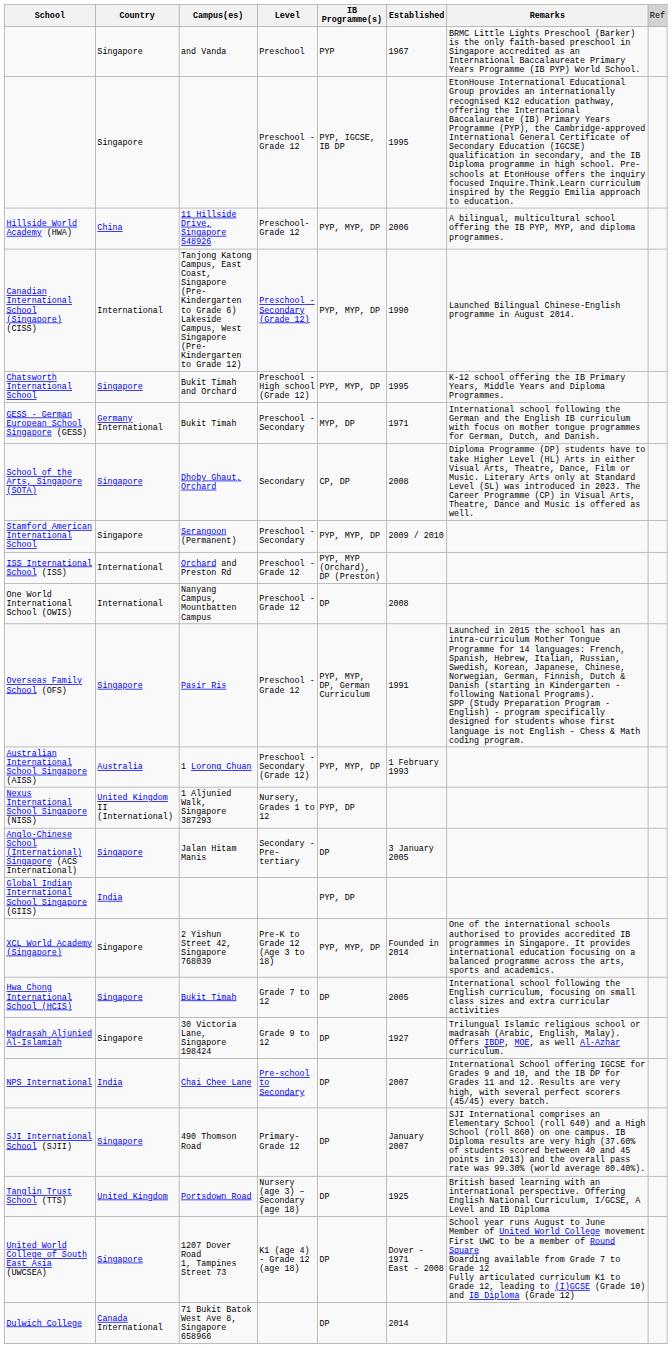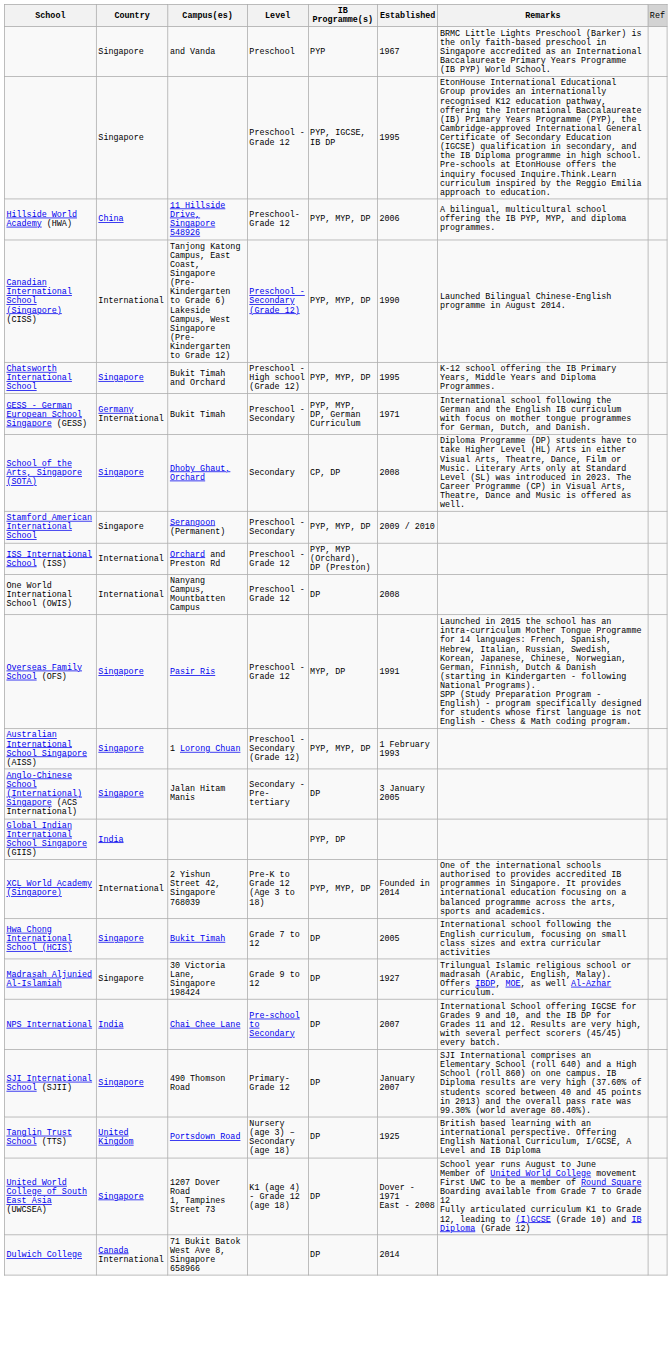 <table class="wikitable sortable" style="font-size: 85%" width= align=>
 <tr bgcolor=lightgrey>
 <th>School</th>
 <th>Country</th>
 <th>Campus(es)</th>
 <th>Level</th>
 <th>IB Programme(s)</th>
 <th>Established</th>
 <th>Remarks</th>
 <td>Ref</td>
 </tr>
 <tr>
 <td></td>
 <td>Singapore</td>
 <td> and Vanda</td>
 <td>Preschool</td>
 <td>PYP</td>
 <td>1967</td>
 <td>BRMC Little Lights Preschool (Barker) is the only faith-based preschool in Singapore accredited as an International Baccalaureate Primary Years Programme (IB PYP) World School.</td>
 <td></td>
 </tr>
 <tr>
 <td></td>
 <td>Singapore</td>
 <td><br><br><br><br></td>
 <td>Preschool - Grade 12</td>
 <td>PYP, IGCSE, IB DP</td>
 <td>1995</td>
 <td>EtonHouse International Educational Group provides an internationally recognised K12 education pathway, offering the International Baccalaureate (IB) Primary Years Programme (PYP), the Cambridge-approved International General Certificate of Secondary Education (IGCSE) qualification in secondary, and the IB Diploma programme in high school. Pre-schools at EtonHouse offers the inquiry focused Inquire.Think.Learn curriculum inspired by the Reggio Emilia approach to education.</td>
 <td></td>
 </tr>
 <tr>
 <td><a href='#'>Hillside World Academy</a> (HWA)</td>
 <td><a href='#'>China</a></td>
 <td><a href='#'>11 Hillside Drive, Singapore 548926</a></td>
 <td>Preschool-Grade 12</td>
 <td>PYP, MYP, DP</td>
 <td>2006</td>
 <td>A bilingual, multicultural school offering the IB PYP, MYP, and diploma programmes.</td>
 <td></td>
 </tr>
 <tr>
 <td><a href='#'>Canadian International School (Singapore)</a> (CISS)</td>
 <td>International</td>
 <td>Tanjong Katong Campus, East Coast, Singapore (Pre-Kindergarten to Grade 6)<br> Lakeside Campus, West Singapore (Pre-Kindergarten to Grade 12)</td>
 <td><a href='#'>Preschool - Secondary (Grade 12)</a></td>
 <td>PYP, MYP, DP</td>
 <td>1990</td>
 <td>Launched Bilingual Chinese-English programme in August 2014.</td>
 <td></td>
 </tr>
 <tr>
 <td><a href='#'>Chatsworth International School</a></td>
 <td><a href='#'>Singapore</a></td>
 <td>Bukit Timah and Orchard</td>
 <td>Preschool - High school (Grade 12)</td>
 <td>PYP, MYP, DP</td>
 <td>1995</td>
 <td>K-12 school offering the IB Primary Years, Middle Years and Diploma Programmes.</td>
 <td></td>
 </tr>
 <tr>
 <td><a href='#'>GESS - German European School Singapore</a> (GESS)</td>
 <td><a href='#'>Germany</a> International</td>
 <td>Bukit Timah</td>
 <td>Preschool - Secondary</td>
-<td>MYP, DP</td>
+<td>PYP, MYP, DP, German Curriculum</td>
 <td>1971</td>
 <td>International school following the German and the English IB curriculum with focus on mother tongue programmes for German, Dutch, and Danish.</td>
 <td></td>
 </tr>
 <tr>
 <td><a href='#'>School of the Arts, Singapore (SOTA)</a></td>
 <td><a href='#'>Singapore</a></td>
 <td><a href='#'>Dhoby Ghaut, Orchard</a></td>
 <td>Secondary</td>
 <td>CP, DP</td>
 <td>2008</td>
 <td>Diploma Programme (DP) students have to take Higher Level (HL) Arts in either Visual Arts, Theatre, Dance, Film or Music. Literary Arts only at Standard Level (SL) was introduced in 2023. The Career Programme (CP) in Visual Arts, Theatre, Dance and Music is offered as well.</td>
 <td></td>
 </tr>
 <tr>
 <td><a href='#'>Stamford American International School</a></td>
 <td>Singapore</td>
 <td><a href='#'>Serangoon</a> (Permanent)</td>
 <td>Preschool - Secondary</td>
 <td>PYP, MYP, DP</td>
 <td>2009 / 2010</td>
 <td></td>
 <td></td>
 </tr>
 <tr>
 <td><a href='#'>ISS International School</a> (ISS)</td>
 <td>International</td>
 <td><a href='#'>Orchard</a> and Preston Rd</td>
 <td>Preschool - Grade 12</td>
 <td>PYP, MYP (Orchard), DP (Preston)</td>
 <td></td>
 <td></td>
 <td></td>
 </tr>
 <tr>
 <td>One World International School (OWIS)</td>
 <td>International</td>
 <td>Nanyang Campus, Mountbatten Campus</td>
 <td>Preschool - Grade 12</td>
 <td>DP</td>
 <td>2008</td>
 <td></td>
 </tr>
 <tr>
 <td><a href='#'>Overseas Family School</a> (OFS)</td>
 <td><a href='#'>Singapore</a></td>
 <td><a href='#'>Pasir Ris</a></td>
 <td>Preschool - Grade 12</td>
-<td>PYP, MYP, DP, German Curriculum</td>
+<td>MYP, DP</td>
 <td>1991</td>
 <td>Launched in 2015 the school has an intra-curriculum Mother Tongue Programme for 14 languages: French, Spanish, Hebrew, Italian, Russian, Swedish, Korean, Japanese, Chinese, Norwegian, German, Finnish, Dutch & Danish (starting in Kindergarten - following National Programs).<br>SPP (Study Preparation Program - English) - program specifically designed for students whose first language is not English - Chess & Math coding program.</td>
 <td></td>
 </tr>
 <tr>
 <td><a href='#'>Australian International School Singapore</a> (AISS)</td>
-<td><a href='#'>Australia</a></td>
+<td><a href='#'>Singapore</a></td>
 <td>1 <a href='#'>Lorong Chuan</a></td>
 <td>Preschool - Secondary (Grade 12)</td>
 <td>PYP, MYP, DP</td>
 <td>1 February 1993</td>
-<td></td>
-<td></td>
-</tr>
-<tr>
-<td><a href='#'>Nexus International School Singapore</a> (NISS)</td>
-<td><a href='#'>United Kingdom</a> II (International)</td>
-<td>1 Aljunied Walk, Singapore 387293</td>
-<td>Nursery, Grades 1 to 12</td>
-<td>PYP, DP</td>
-<td></td>
 <td></td>
 <td></td>
 </tr>
 <tr>
 <td><a href='#'>Anglo-Chinese School (International) Singapore</a> (ACS International)</td>
 <td><a href='#'>Singapore</a></td>
 <td>Jalan Hitam Manis</td>
 <td>Secondary - Pre-tertiary</td>
 <td>DP</td>
 <td>3 January 2005</td>
 <td></td>
 <td></td>
 </tr>
 <tr>
 <td><a href='#'>Global Indian International School Singapore</a> (GIIS)</td>
 <td><a href='#'>India</a></td>
 <td></td>
 <td></td>
 <td>PYP, DP</td>
 <td></td>
 <td></td>
 <td></td>
 </tr>
 <tr>
 <td><a href='#'>XCL World Academy (Singapore)</a></td>
-<td>Singapore</td>
+<td>International</td>
 <td>2 Yishun Street 42, Singapore 768039</td>
 <td>Pre-K to Grade 12 (Age 3 to 18)</td>
 <td>PYP, MYP, DP</td>
 <td>Founded in 2014</td>
 <td>One of the international schools authorised to provides accredited IB programmes in Singapore. It provides international education focusing on a balanced programme across the arts, sports and academics.</td>
 <td></td>
 </tr>
 <tr>
 <td><a href='#'>Hwa Chong International School (HCIS)</a></td>
 <td><a href='#'>Singapore</a></td>
 <td><a href='#'>Bukit Timah</a></td>
 <td>Grade 7 to 12</td>
 <td>DP</td>
 <td>2005</td>
 <td>International school following the English curriculum, focusing on small class sizes and extra curricular activities</td>
 <td></td>
 </tr>
 <tr>
 <td><a href='#'>Madrasah Aljunied Al-Islamiah</a></td>
 <td>Singapore</td>
 <td>30 Victoria Lane, Singapore 198424</td>
 <td>Grade 9 to 12</td>
 <td>DP</td>
 <td>1927</td>
 <td>Trilungual Islamic religious school or madrasah (Arabic, English, Malay). Offers <a href='#'>IBDP</a>, <a href='#'>MOE</a>, as well <a href='#'>Al-Azhar</a> curriculum.</td>
 <td></td>
 </tr>
 <tr>
 <td><a href='#'>NPS International</a></td>
 <td><a href='#'>India</a></td>
 <td><a href='#'>Chai Chee Lane</a></td>
 <td><a href='#'>Pre-school to Secondary</a></td>
 <td>DP</td>
 <td>2007</td>
 <td>International School offering IGCSE for Grades 9 and 10, and the IB DP for Grades 11 and 12. Results are very high, with several perfect scorers (45/45) every batch.</td>
 </tr>
 <tr>
 <td><a href='#'>SJI International School</a> (SJII)</td>
 <td><a href='#'>Singapore</a></td>
 <td>490 Thomson Road</td>
 <td>Primary-Grade 12</td>
 <td>DP</td>
 <td>January 2007</td>
 <td>SJI International comprises an Elementary School (roll 640) and a High School (roll 860) on one campus. IB Diploma results are very high (37.60% of students scored between 40 and 45 points in 2013) and the overall pass rate was 99.30% (world average 80.40%).</td>
 <td></td>
 </tr>
 <tr>
 <td><a href='#'>Tanglin Trust School</a> (TTS)</td>
 <td><a href='#'>United Kingdom</a></td>
 <td><a href='#'>Portsdown Road</a></td>
 <td>Nursery (age 3) – Secondary (age 18)</td>
 <td>DP</td>
 <td>1925</td>
 <td>British based learning with an international perspective. Offering English National Curriculum, I/GCSE, A Level and IB Diploma</td>
 <td></td>
 </tr>
 <tr>
 <td><a href='#'>United World College of South East Asia</a> (UWCSEA)</td>
 <td><a href='#'>Singapore</a></td>
 <td>1207 Dover Road<br>1, Tampines Street 73</td>
 <td>K1 (age 4) - Grade 12 (age 18)</td>
 <td>DP</td>
 <td>Dover - 1971<br>East - 2008</td>
 <td>School year runs August to June<br>Member of <a href='#'>United World College</a> movement<br>First UWC to be a member of <a href='#'>Round Square</a> <br>Boarding available from Grade 7 to Grade 12<br>Fully articulated curriculum K1 to Grade 12, leading to <a href='#'>(I)GCSE</a> (Grade 10) and <a href='#'>IB Diploma</a> (Grade 12)</td>
 <td></td>
 </tr>
 <tr>
 <td><a href='#'>Dulwich College</a></td>
 <td><a href='#'>Canada</a> International</td>
 <td>71 Bukit Batok West Ave 8, Singapore 658966</td>
 <td></td>
 <td>DP</td>
 <td>2014</td>
 <td></td>
 <td></td>
 </tr>
 </table>
